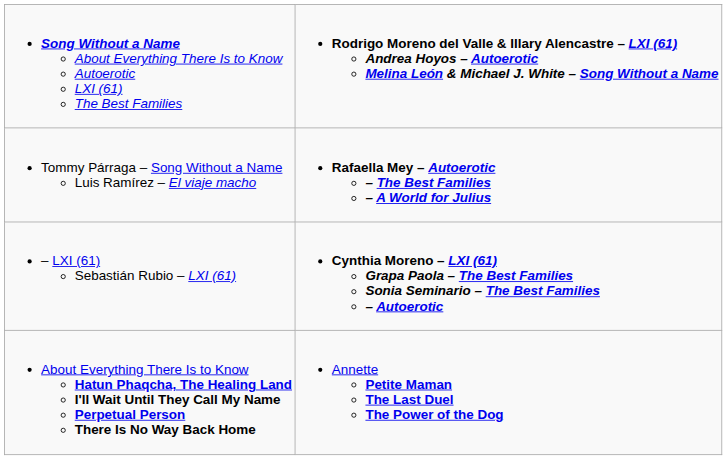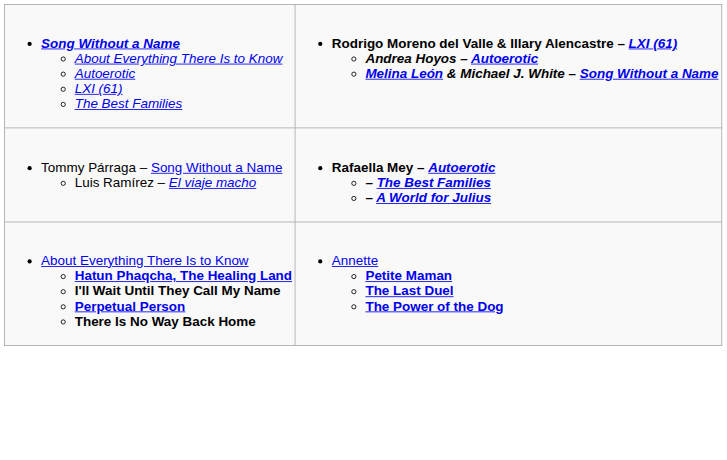 <table class=wikitable style="width=100%">
 <tr>
 <td valign="top" style="width=50%"><br><ul><li><strong><em><a href='#'>Song Without a Name</a></em></strong><ul><li><em><a href='#'>About Everything There Is to Know</a></em></li><li><em><a href='#'>Autoerotic</a></em></li><li><em><a href='#'>LXI (61)</a></em></li><li><em><a href='#'>The Best Families</a></em></li></ul></li></ul></td>
 <td valign="top"><br><ul><li><strong>Rodrigo Moreno del Valle & Illary Alencastre – <em><a href='#'>LXI (61)</a><strong><em><ul><li>Andrea Hoyos – </em><a href='#'>Autoerotic</a><em></li><li><a href='#'>Melina León</a> & Michael J. White – </em><a href='#'>Song Without a Name</a><em></li></ul></li></ul></td>
 </tr>
 <tr>
 <td valign="top"><br><ul><li></strong>Tommy Párraga – </em><a href='#'>Song Without a Name</a></em></strong><ul><li>Luis Ramírez – <em><a href='#'>El viaje macho</a></em></li></ul></li></ul></td>
 <td valign="top"><br><ul><li><strong>Rafaella Mey – <em><a href='#'>Autoerotic</a><strong><em><ul><li> – </em><a href='#'>The Best Families</a><em></li><li> – </em><a href='#'>A World for Julius</a><em></li></ul></li></ul></td>
 </tr>
 <tr>
-<td valign="top"><br><ul><li></strong> – </em><a href='#'>LXI (61)</a></em></strong><ul><li>Sebastián Rubio – <em><a href='#'>LXI (61)</a></em></li></ul></li></ul></td>
-<td valign="top"><br><ul><li><strong>Cynthia Moreno – <em><a href='#'>LXI (61)</a><strong><em><ul><li>Grapa Paola – </em><a href='#'>The Best Families</a><em></li><li>Sonia Seminario – </em><a href='#'>The Best Families</a><em></li><li> – </em><a href='#'>Autoerotic</a><em></li></ul></li></ul></td>
-</tr>
-<tr>
 <td valign="top"><br><ul><li></em></strong><a href='#'>About Everything There Is to Know</a><strong><em><ul><li></em><a href='#'>Hatun Phaqcha, The Healing Land</a><em></li><li></em>I'll Wait Until They Call My Name<em></li><li></em><a href='#'>Perpetual Person</a><em></li><li></em>There Is No Way Back Home<em></li></ul></li></ul></td>
 <td valign="top"><br><ul><li></em></strong><a href='#'>Annette</a><strong><em><ul><li></em><a href='#'>Petite Maman</a><em></li><li></em><a href='#'>The Last Duel</a><em></li><li></em><a href='#'>The Power of the Dog</a><em></li></ul></li></ul></td>
 </tr>
 </table>
